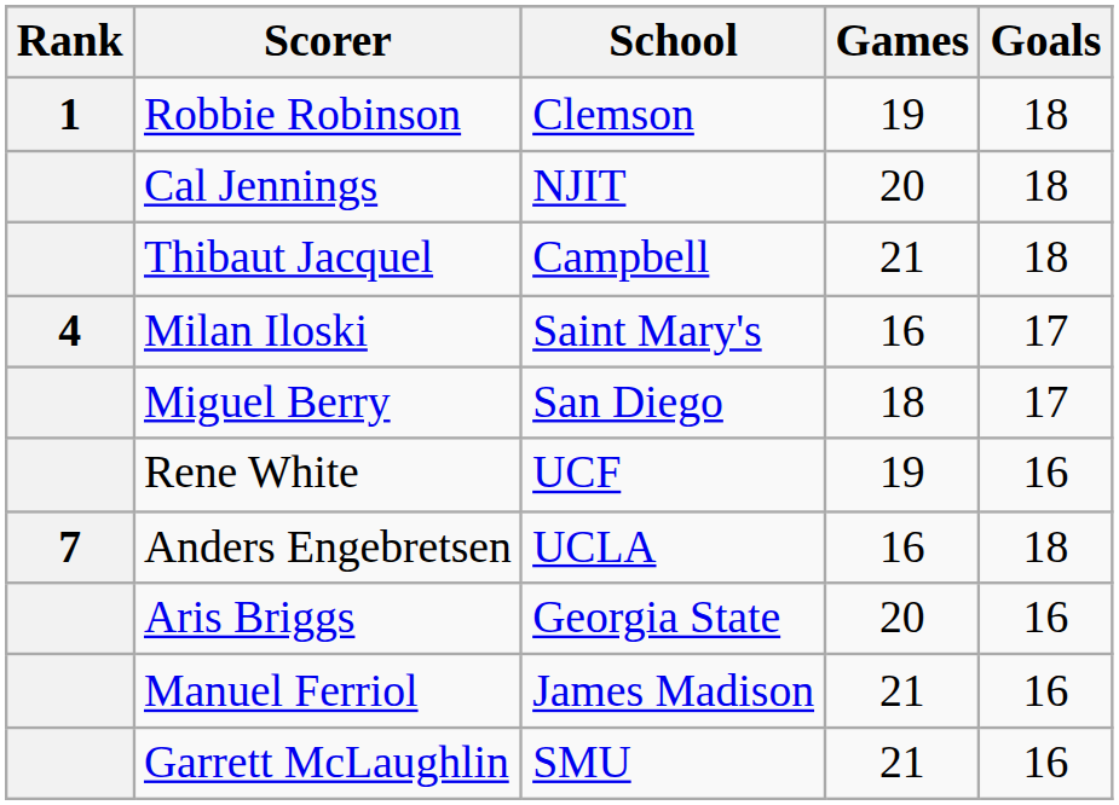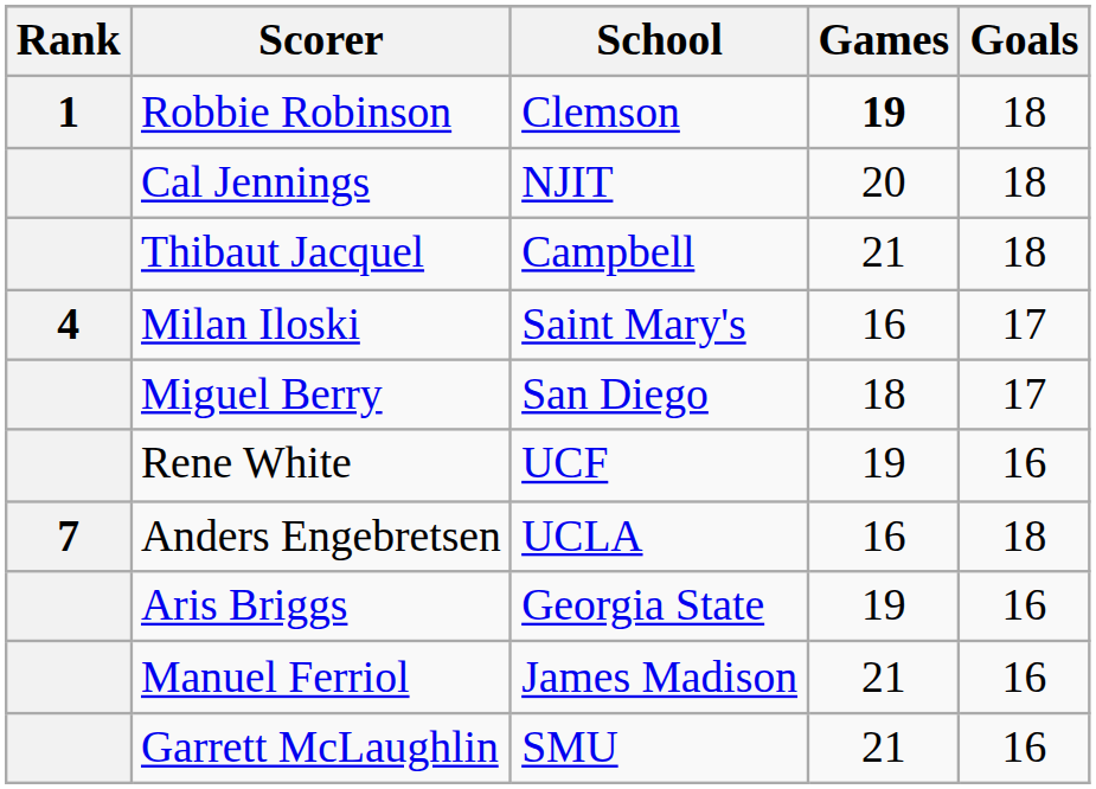 <table class="wikitable">
 <tr>
 </tr>
 <tr>
 <th>Rank</th>
 <th>Scorer</th>
 <th>School</th>
 <th>Games</th>
 <th>Goals</th>
 </tr>
 <tr>
 <th>1</th>
 <td> <a href='#'>Robbie Robinson</a></td>
 <td><a href='#'>Clemson</a></td>
-<td style="text-align:center;">19</td>
+<td style="text-align:center;"><strong>19</strong></td>
 <td style="text-align:center;">18</td>
 </tr>
 <tr>
 <th></th>
 <td> <a href='#'>Cal Jennings</a></td>
 <td><a href='#'>NJIT</a></td>
 <td style="text-align:center;">20</td>
 <td style="text-align:center;">18</td>
 </tr>
 <tr>
 <th></th>
 <td> <a href='#'>Thibaut Jacquel</a></td>
 <td><a href='#'>Campbell</a></td>
 <td style="text-align:center;">21</td>
 <td style="text-align:center;">18</td>
 </tr>
 <tr>
 <th>4</th>
 <td> <a href='#'>Milan Iloski</a></td>
 <td><a href='#'>Saint Mary's</a></td>
 <td style="text-align:center;">16</td>
 <td style="text-align:center;">17</td>
 </tr>
 <tr>
 <th></th>
 <td> <a href='#'>Miguel Berry</a></td>
 <td><a href='#'>San Diego</a></td>
 <td style="text-align:center;">18</td>
 <td style="text-align:center;">17</td>
 </tr>
 <tr>
 <th></th>
 <td> Rene White</td>
 <td><a href='#'>UCF</a></td>
 <td style="text-align:center;">19</td>
 <td style="text-align:center;">16</td>
 </tr>
 <tr>
 <th>7</th>
 <td> Anders Engebretsen</td>
 <td><a href='#'>UCLA</a></td>
 <td style="text-align:center;">16</td>
 <td style="text-align:center;">18</td>
 </tr>
 <tr>
 <th></th>
 <td> <a href='#'>Aris Briggs</a></td>
 <td><a href='#'>Georgia State</a></td>
-<td style="text-align:center;">20</td>
+<td style="text-align:center;">19</td>
 <td style="text-align:center;">16</td>
 </tr>
 <tr>
 <th></th>
 <td> <a href='#'>Manuel Ferriol</a></td>
 <td><a href='#'>James Madison</a></td>
 <td style="text-align:center;">21</td>
 <td style="text-align:center;">16</td>
 </tr>
 <tr>
 <th></th>
 <td> <a href='#'>Garrett McLaughlin</a></td>
 <td><a href='#'>SMU</a></td>
 <td style="text-align:center;">21</td>
 <td style="text-align:center;">16</td>
 </tr>
 </table>
